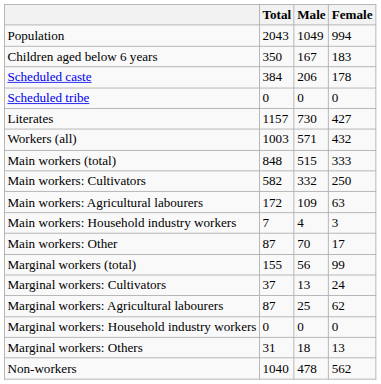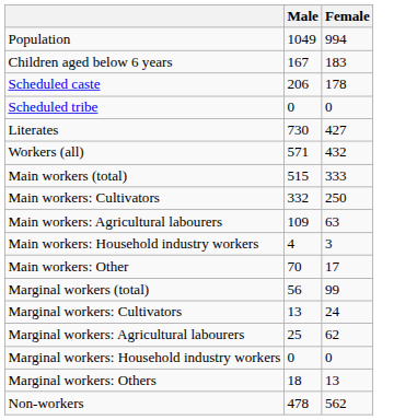 <table class="wikitable sortable">
 <tr>
 <th></th>
-<th>Total</th>
 <th>Male</th>
 <th>Female</th>
 </tr>
 <tr>
 <td>Population</td>
-<td>2043</td>
 <td>1049</td>
 <td>994</td>
 </tr>
 <tr>
 <td>Children aged below 6 years</td>
-<td>350</td>
 <td>167</td>
 <td>183</td>
 </tr>
 <tr>
 <td><a href='#'>Scheduled caste</a></td>
-<td>384</td>
 <td>206</td>
 <td>178</td>
 </tr>
 <tr>
 <td><a href='#'>Scheduled tribe</a></td>
 <td>0</td>
 <td>0</td>
-<td>0</td>
 </tr>
 <tr>
 <td>Literates</td>
-<td>1157</td>
 <td>730</td>
 <td>427</td>
 </tr>
 <tr>
 <td>Workers (all)</td>
-<td>1003</td>
 <td>571</td>
 <td>432</td>
 </tr>
 <tr>
 <td>Main workers (total)</td>
-<td>848</td>
 <td>515</td>
 <td>333</td>
 </tr>
 <tr>
 <td>Main workers: Cultivators</td>
-<td>582</td>
 <td>332</td>
 <td>250</td>
 </tr>
 <tr>
 <td>Main workers: Agricultural labourers</td>
-<td>172</td>
 <td>109</td>
 <td>63</td>
 </tr>
 <tr>
 <td>Main workers: Household industry workers</td>
-<td>7</td>
 <td>4</td>
 <td>3</td>
 </tr>
 <tr>
 <td>Main workers: Other</td>
-<td>87</td>
 <td>70</td>
 <td>17</td>
 </tr>
 <tr>
 <td>Marginal workers (total)</td>
-<td>155</td>
 <td>56</td>
 <td>99</td>
 </tr>
 <tr>
 <td>Marginal workers: Cultivators</td>
-<td>37</td>
 <td>13</td>
 <td>24</td>
 </tr>
 <tr>
 <td>Marginal workers: Agricultural labourers</td>
-<td>87</td>
 <td>25</td>
 <td>62</td>
 </tr>
 <tr>
 <td>Marginal workers: Household industry workers</td>
 <td>0</td>
 <td>0</td>
-<td>0</td>
 </tr>
 <tr>
 <td>Marginal workers: Others</td>
-<td>31</td>
 <td>18</td>
 <td>13</td>
 </tr>
 <tr>
 <td>Non-workers</td>
-<td>1040</td>
 <td>478</td>
 <td>562</td>
 </tr>
 </table>
